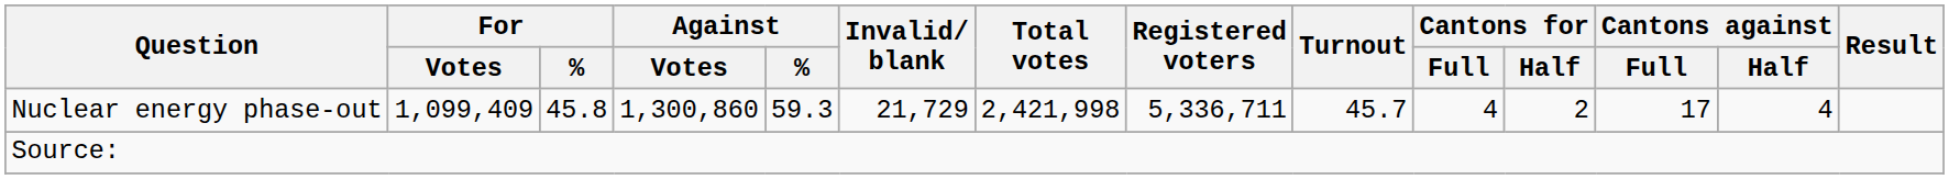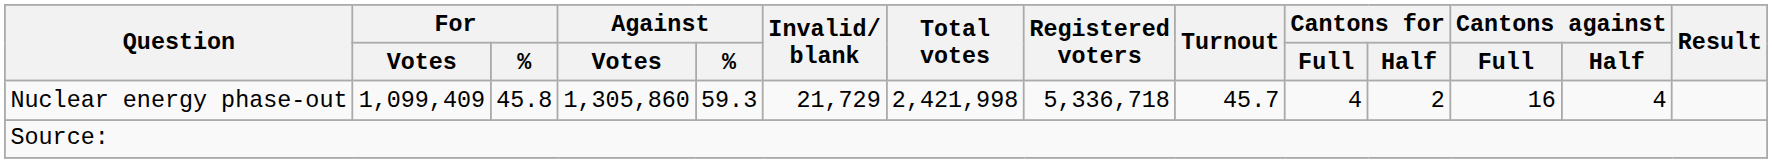 <table class=wikitable style=text-align:right>
 <tr>
 <th rowspan=2>Question</th>
 <th colspan=2>For</th>
 <th colspan=2>Against</th>
 <th rowspan=2>Invalid/<br>blank</th>
 <th rowspan=2>Total<br>votes</th>
 <th rowspan=2>Registered<br>voters</th>
 <th rowspan=2>Turnout</th>
 <th colspan=2>Cantons for</th>
 <th colspan=2>Cantons against</th>
 <th rowspan=2>Result</th>
 </tr>
 <tr>
 <th>Votes</th>
 <th>%</th>
 <th>Votes</th>
 <th>%</th>
 <th>Full</th>
 <th>Half</th>
 <th>Full</th>
 <th>Half</th>
 </tr>
 <tr>
 <td align=left>Nuclear energy phase-out</td>
 <td>1,099,409</td>
 <td>45.8</td>
-<td>1,300,860</td>
+<td>1,305,860</td>
 <td>59.3</td>
 <td>21,729</td>
 <td>2,421,998</td>
-<td>5,336,711</td>
+<td>5,336,718</td>
 <td>45.7</td>
 <td>4</td>
 <td>2</td>
-<td>17</td>
+<td>16</td>
 <td>4</td>
 <td></td>
 </tr>
 <tr>
 <td colspan=14 align=left>Source: </td>
 </tr>
 </table>
